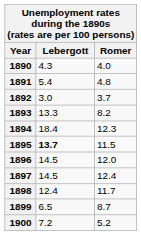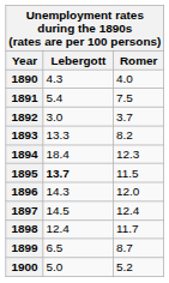 <table class="wikitable collapsible collapsed" style="float: right; margin:0 0 1em 1em; font-size: 90%; ">
 <tr>
 <th colspan=3 bgcolor="#ccccff" align="center">Unemployment rates <br> during the 1890s <br> (rates are per 100 persons)</th>
 </tr>
 <tr>
 <th>Year</th>
 <th>Lebergott</th>
 <th>Romer</th>
 </tr>
 <tr>
 <th>1890</th>
 <td>4.3</td>
 <td>4.0</td>
 </tr>
 <tr>
 <th>1891</th>
 <td>5.4</td>
-<td>4.8</td>
+<td>7.5</td>
 </tr>
 <tr>
 <th>1892</th>
 <td>3.0</td>
 <td>3.7</td>
 </tr>
 <tr>
 <th>1893</th>
 <td>13.3</td>
 <td>8.2</td>
 </tr>
 <tr>
 <th>1894</th>
 <td>18.4</td>
 <td>12.3</td>
 </tr>
 <tr>
 <th>1895</th>
 <td><strong>13.7</strong></td>
 <td>11.5</td>
 </tr>
 <tr>
 <th>1896</th>
-<td>14.5</td>
+<td>14.3</td>
 <td>12.0</td>
 </tr>
 <tr>
 <th>1897</th>
 <td>14.5</td>
 <td>12.4</td>
 </tr>
 <tr>
 <th>1898</th>
 <td>12.4</td>
 <td>11.7</td>
 </tr>
 <tr>
 <th>1899</th>
 <td>6.5</td>
 <td>8.7</td>
 </tr>
 <tr>
 <th>1900</th>
-<td>7.2</td>
+<td>5.0</td>
 <td>5.2</td>
 </tr>
 </table>
